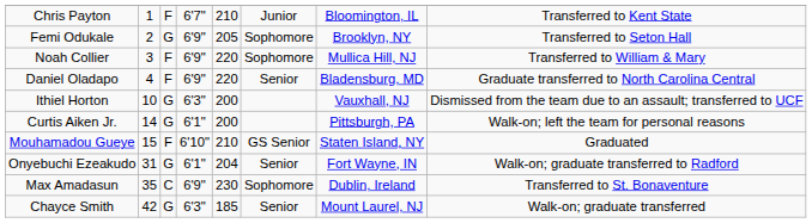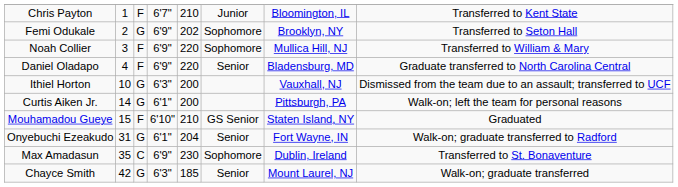 <table class="wikitable sortable" border="1" style="text-align:center;">
 <tr align=center>
 </tr>
 <tr>
 <td>Chris Payton</td>
 <td>1</td>
 <td>F</td>
 <td>6'7"</td>
 <td>210</td>
 <td>Junior</td>
 <td><a href='#'>Bloomington, IL</a></td>
 <td>Transferred to <a href='#'>Kent State</a></td>
 </tr>
 <tr>
 <td>Femi Odukale</td>
 <td>2</td>
 <td>G</td>
 <td>6'9"</td>
-<td>205</td>
+<td>202</td>
 <td>Sophomore</td>
 <td><a href='#'>Brooklyn, NY</a></td>
 <td>Transferred to <a href='#'>Seton Hall</a></td>
 </tr>
 <tr>
 <td>Noah Collier</td>
 <td>3</td>
 <td>F</td>
 <td>6'9"</td>
 <td>220</td>
 <td>Sophomore</td>
 <td><a href='#'>Mullica Hill, NJ</a></td>
 <td>Transferred to <a href='#'>William & Mary</a></td>
 </tr>
 <tr>
 <td>Daniel Oladapo</td>
 <td>4</td>
 <td>F</td>
 <td>6'9"</td>
 <td>220</td>
 <td>Senior</td>
 <td><a href='#'>Bladensburg, MD</a></td>
 <td>Graduate transferred to <a href='#'>North Carolina Central</a></td>
 </tr>
 <tr>
 <td>Ithiel Horton</td>
 <td>10</td>
 <td>G</td>
 <td>6'3"</td>
 <td>200</td>
 <td></td>
 <td><a href='#'>Vauxhall, NJ</a></td>
 <td>Dismissed from the team due to an assault; transferred to <a href='#'>UCF</a></td>
 </tr>
 <tr>
 <td>Curtis Aiken Jr.</td>
 <td>14</td>
 <td>G</td>
 <td>6'1"</td>
 <td>200</td>
 <td></td>
 <td><a href='#'>Pittsburgh, PA</a></td>
 <td>Walk-on; left the team for personal reasons</td>
 </tr>
 <tr>
 <td><a href='#'>Mouhamadou Gueye</a></td>
 <td>15</td>
 <td>F</td>
 <td>6'10"</td>
 <td>210</td>
 <td>GS Senior</td>
 <td><a href='#'>Staten Island, NY</a></td>
 <td>Graduated</td>
 </tr>
 <tr>
 <td>Onyebuchi Ezeakudo</td>
 <td>31</td>
 <td>G</td>
 <td>6'1"</td>
 <td>204</td>
 <td>Senior</td>
 <td><a href='#'>Fort Wayne, IN</a></td>
 <td>Walk-on; graduate transferred to <a href='#'>Radford</a></td>
 </tr>
 <tr>
 <td>Max Amadasun</td>
 <td>35</td>
 <td>C</td>
 <td>6'9"</td>
 <td>230</td>
 <td>Sophomore</td>
 <td><a href='#'>Dublin, Ireland</a></td>
 <td>Transferred to <a href='#'>St. Bonaventure</a></td>
 </tr>
 <tr>
 <td>Chayce Smith</td>
 <td>42</td>
 <td>G</td>
 <td>6'3"</td>
 <td>185</td>
 <td>Senior</td>
 <td><a href='#'>Mount Laurel, NJ</a></td>
 <td>Walk-on; graduate transferred</td>
 </tr>
 </table>
